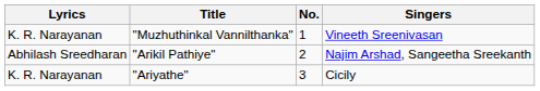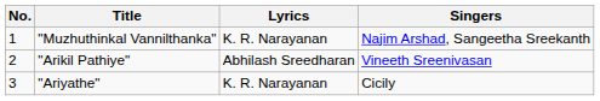 <table class=wikitable>
 <tr>
+<th>No.</th>
+<th>Title</th>
 <th>Lyrics</th>
-<th>Title</th>
-<th>No.</th>
 <th>Singers</th>
 </tr>
 <tr>
+<td>1</td>
+<td>"Muzhuthinkal Vannilthanka"</td>
 <td>K. R. Narayanan</td>
-<td>"Muzhuthinkal Vannilthanka"</td>
-<td>1</td>
+<td><a href='#'>Najim Arshad</a>, Sangeetha Sreekanth</td>
+</tr>
+<tr>
+<td>2</td>
+<td>"Arikil Pathiye"</td>
+<td>Abhilash Sreedharan</td>
 <td><a href='#'>Vineeth Sreenivasan</a></td>
 </tr>
 <tr>
-<td>Abhilash Sreedharan</td>
-<td>"Arikil Pathiye"</td>
-<td>2</td>
-<td><a href='#'>Najim Arshad</a>, Sangeetha Sreekanth</td>
-</tr>
-<tr>
+<td>3</td>
+<td>"Ariyathe"</td>
 <td>K. R. Narayanan</td>
-<td>"Ariyathe"</td>
-<td>3</td>
 <td>Cicily</td>
 </tr>
 </table>
